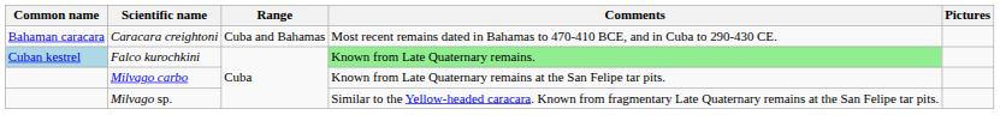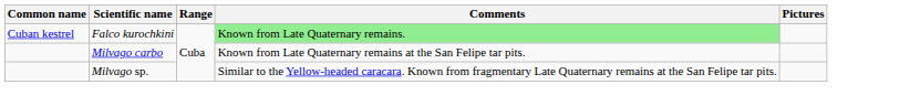 <table class="wikitable sortable">
 <tr>
 <th>Common name</th>
 <th>Scientific name</th>
 <th>Range</th>
 <th class="unsortable">Comments</th>
 <th>Pictures</th>
 </tr>
 <tr>
-<td><a href='#'>Bahaman caracara</a></td>
-<td><em>Caracara creightoni</em></td>
-<td>Cuba and Bahamas</td>
-<td>Most recent remains dated in Bahamas to 470-410 BCE, and in Cuba to 290-430 CE.</td>
-<td></td>
-</tr>
-<tr>
-<td style="background: lightblue;"><a href='#'>Cuban kestrel</a></td>
+<td><a href='#'>Cuban kestrel</a></td>
 <td><em>Falco kurochkini</em></td>
 <td rowspan="3">Cuba</td>
 <td style="background: lightgreen;">Known from Late Quaternary remains.</td>
 <td></td>
 </tr>
 <tr>
 <td></td>
 <td><em><a href='#'>Milvago carbo</a></em></td>
 <td>Known from Late Quaternary remains at the San Felipe tar pits.</td>
 <td></td>
 </tr>
 <tr>
 <td></td>
 <td><em>Milvago</em> sp.</td>
 <td>Similar to the <a href='#'>Yellow-headed caracara</a>. Known from fragmentary Late Quaternary remains at the San Felipe tar pits.</td>
 <td></td>
 </tr>
 </table>
